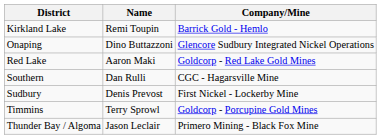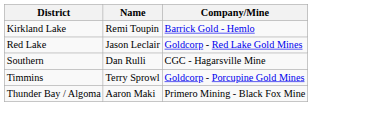 <table class="wikitable">
 <tr>
 <th>District</th>
 <th>Name</th>
 <th>Company/Mine</th>
 </tr>
 <tr>
 <td>Kirkland Lake</td>
 <td>Remi Toupin</td>
 <td><a href='#'>Barrick Gold - Hemlo</a></td>
 </tr>
 <tr>
-<td>Onaping</td>
-<td>Dino Buttazzoni</td>
-<td><a href='#'>Glencore</a> Sudbury Integrated Nickel Operations</td>
-</tr>
-<tr>
 <td>Red Lake</td>
-<td>Aaron Maki</td>
+<td>Jason Leclair</td>
 <td><a href='#'>Goldcorp</a> - <a href='#'>Red Lake Gold Mines</a></td>
 </tr>
 <tr>
 <td>Southern</td>
 <td>Dan Rulli</td>
 <td>CGC - Hagarsville Mine</td>
 </tr>
 <tr>
-<td>Sudbury</td>
-<td>Denis Prevost</td>
-<td>First Nickel - Lockerby Mine</td>
-</tr>
-<tr>
 <td>Timmins</td>
 <td>Terry Sprowl</td>
 <td><a href='#'>Goldcorp</a> - <a href='#'>Porcupine Gold Mines</a></td>
 </tr>
 <tr>
 <td>Thunder Bay / Algoma</td>
-<td>Jason Leclair</td>
+<td>Aaron Maki</td>
 <td>Primero Mining - Black Fox Mine</td>
 </tr>
 </table>
